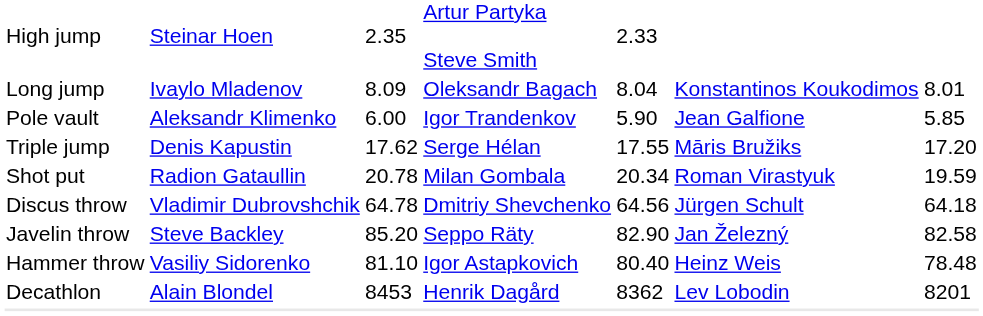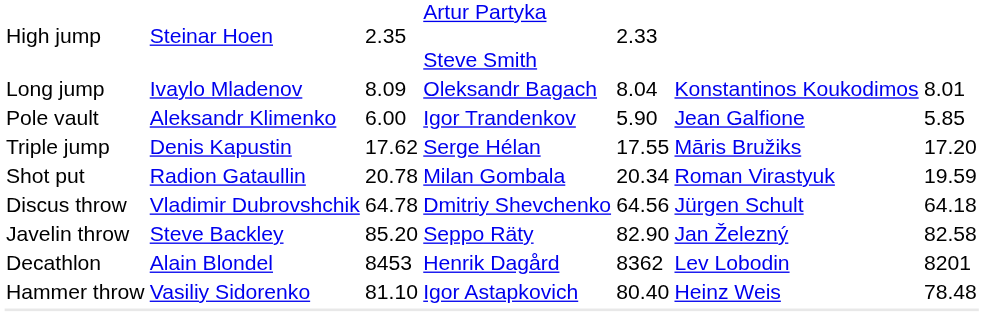 <table>
 <tr>
 <td>High jump<br></td>
 <td><a href='#'>Steinar Hoen</a><br><em></em></td>
 <td>2.35</td>
 <td><a href='#'>Artur Partyka</a><br><em></em><br><a href='#'>Steve Smith</a><br><em></em></td>
 <td>2.33</td>
 <td></td>
 <td></td>
 </tr>
 <tr>
 <td>Long jump<br></td>
 <td><a href='#'>Ivaylo Mladenov</a><br></td>
 <td>8.09</td>
 <td><a href='#'>Oleksandr Bagach</a><br></td>
 <td>8.04</td>
 <td><a href='#'>Konstantinos Koukodimos</a><br></td>
 <td>8.01</td>
 </tr>
 <tr>
 <td>Pole vault<br></td>
 <td><a href='#'>Aleksandr Klimenko</a><br></td>
 <td>6.00</td>
 <td><a href='#'>Igor Trandenkov</a><br></td>
 <td>5.90</td>
 <td><a href='#'>Jean Galfione</a><br></td>
 <td>5.85</td>
 </tr>
 <tr>
 <td>Triple jump<br></td>
 <td><a href='#'>Denis Kapustin</a><br></td>
 <td>17.62</td>
 <td><a href='#'>Serge Hélan</a><br></td>
 <td>17.55</td>
 <td><a href='#'>Māris Bružiks</a><br></td>
 <td>17.20</td>
 </tr>
 <tr>
 <td>Shot put<br></td>
 <td><a href='#'>Radion Gataullin</a><br></td>
 <td>20.78</td>
 <td><a href='#'>Milan Gombala</a><br></td>
 <td>20.34</td>
 <td><a href='#'>Roman Virastyuk</a><br></td>
 <td>19.59</td>
 </tr>
 <tr>
 <td>Discus throw <br></td>
 <td><a href='#'>Vladimir Dubrovshchik</a><br></td>
 <td>64.78</td>
 <td><a href='#'>Dmitriy Shevchenko</a><br></td>
 <td>64.56</td>
 <td><a href='#'>Jürgen Schult</a><br></td>
 <td>64.18</td>
 </tr>
 <tr>
 <td>Javelin throw <br></td>
 <td><a href='#'>Steve Backley</a><br></td>
 <td>85.20</td>
 <td><a href='#'>Seppo Räty</a><br></td>
 <td>82.90</td>
 <td><a href='#'>Jan Železný</a><br></td>
 <td>82.58</td>
 </tr>
 <tr>
+<td>Decathlon <br></td>
+<td><a href='#'>Alain Blondel</a><br></td>
+<td>8453</td>
+<td><a href='#'>Henrik Dagård</a><br></td>
+<td>8362</td>
+<td><a href='#'>Lev Lobodin</a><br></td>
+<td>8201</td>
+</tr>
+<tr>
 <td>Hammer throw<br></td>
 <td><a href='#'>Vasiliy Sidorenko</a><br></td>
 <td>81.10</td>
 <td><a href='#'>Igor Astapkovich</a><br></td>
 <td>80.40</td>
 <td><a href='#'>Heinz Weis</a><br></td>
 <td>78.48</td>
 </tr>
-<tr>
-<td>Decathlon <br></td>
-<td><a href='#'>Alain Blondel</a><br></td>
-<td>8453</td>
-<td><a href='#'>Henrik Dagård</a><br></td>
-<td>8362</td>
-<td><a href='#'>Lev Lobodin</a><br></td>
-<td>8201</td>
-</tr>
 <tr bgcolor= e8e8e8>
 <td colspan=7></td>
 </tr>
 </table>
